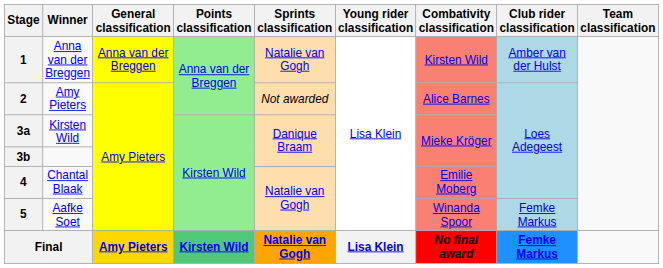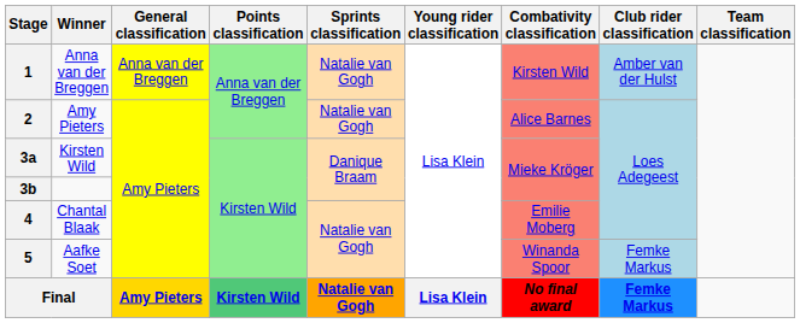 <table class="wikitable" style="text-align: center; font-size:smaller;">
 <tr>
 <th style="width:2%;">Stage</th>
 <th style="width:12.25%;">Winner</th>
 <th style="width:12.25%;">General classification<br></th>
 <th style="width:12.25%;">Points classification<br></th>
 <th style="width:12.25%;">Sprints classification<br></th>
 <th style="width:12.25%;">Young rider classification<br></th>
 <th style="width:12.25%;">Combativity classification<br></th>
 <th style="width:12.25%;">Club rider classification<br></th>
 <th style="width:12.25%;">Team classification</th>
 </tr>
 <tr>
 <th>1</th>
 <td><a href='#'>Anna van der Breggen</a></td>
 <td style="background:yellow;"><a href='#'>Anna van der Breggen</a></td>
 <td style="background:lightgreen;" rowspan=2><a href='#'>Anna van der Breggen</a></td>
 <td style="background:navajowhite;"><a href='#'>Natalie van Gogh</a></td>
 <td style="background:white;" rowspan=6><a href='#'>Lisa Klein</a></td>
 <td style="background:salmon;"><a href='#'>Kirsten Wild</a></td>
 <td style="background:lightblue;"><a href='#'>Amber van der Hulst</a></td>
 <td rowspan=6></td>
 </tr>
 <tr>
 <th>2</th>
 <td><a href='#'>Amy Pieters</a></td>
 <td style="background:yellow;" rowspan=5><a href='#'>Amy Pieters</a></td>
-<td style="background:navajowhite;"><em>Not awarded</em></td>
+<td style="background:navajowhite;"><a href='#'>Natalie van Gogh</a></td>
 <td style="background:salmon;"><a href='#'>Alice Barnes</a></td>
 <td style="background:lightblue;" rowspan=4><a href='#'>Loes Adegeest</a></td>
 </tr>
 <tr>
 <th>3a</th>
 <td><a href='#'>Kirsten Wild</a></td>
 <td style="background:lightgreen;" rowspan=4><a href='#'>Kirsten Wild</a></td>
 <td style="background:navajowhite;" rowspan=2><a href='#'>Danique Braam</a></td>
 <td style="background:salmon;" rowspan=2><a href='#'>Mieke Kröger</a></td>
 </tr>
 <tr>
 <th>3b</th>
 <td></td>
 </tr>
 <tr>
 <th>4</th>
 <td><a href='#'>Chantal Blaak</a></td>
 <td style="background:navajowhite;" rowspan=2><a href='#'>Natalie van Gogh</a></td>
 <td style="background:salmon;"><a href='#'>Emilie Moberg</a></td>
 </tr>
 <tr>
 <th>5</th>
 <td><a href='#'>Aafke Soet</a></td>
 <td style="background:salmon;"><a href='#'>Winanda Spoor</a></td>
 <td style="background:lightblue;"><a href='#'>Femke Markus</a></td>
 </tr>
 <tr>
 <th colspan="2">Final</th>
 <th style="background:gold;"><a href='#'>Amy Pieters</a></th>
 <th style="background:#50c878;"><a href='#'>Kirsten Wild</a></th>
 <th style="background:orange;"><a href='#'>Natalie van Gogh</a></th>
 <th style="background:offwhite;"><a href='#'>Lisa Klein</a></th>
 <th style="background:red;"><em>No final award</em></th>
 <th style="background:dodgerblue;"><a href='#'>Femke Markus</a></th>
 <td></td>
 </tr>
 </table>
